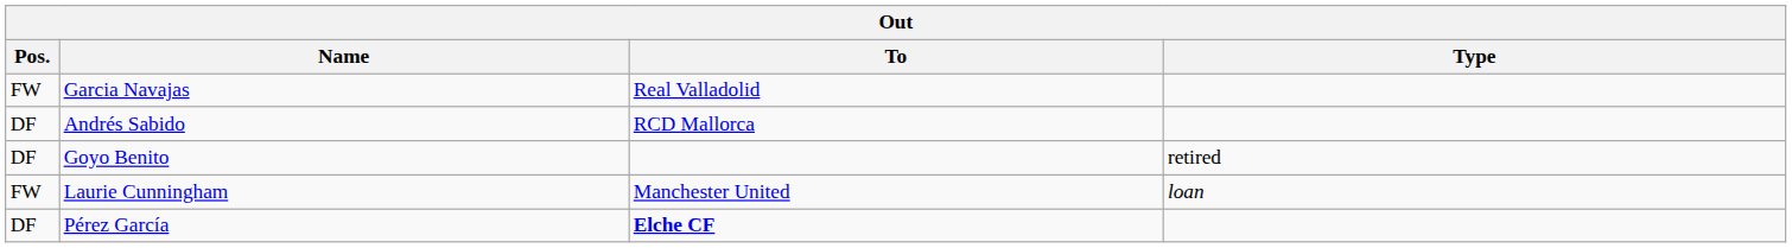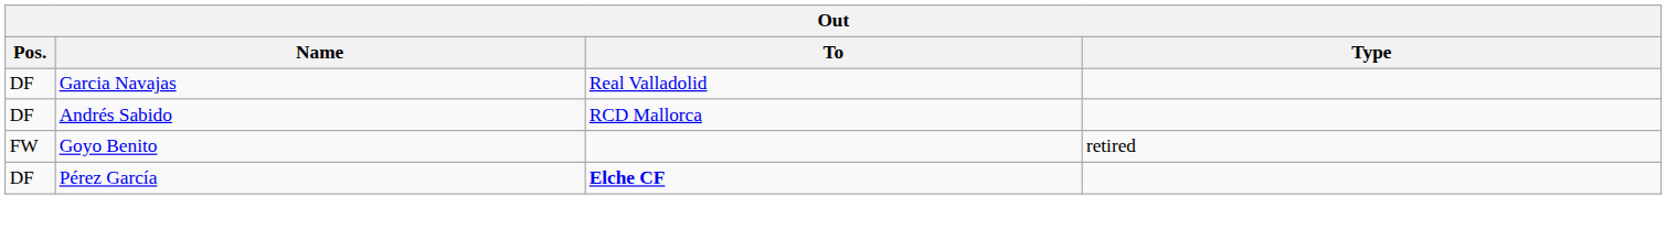 <table class="wikitable" style="font-size:90%;width:99%;">
 <tr>
 <th colspan="4">Out</th>
 </tr>
 <tr>
 <th width=3%>Pos.</th>
 <th width=32%>Name</th>
 <th width=30%>To</th>
 <th width=35%>Type</th>
 </tr>
 <tr>
-<td>FW</td>
+<td>DF</td>
 <td><a href='#'>Garcia Navajas</a></td>
 <td><a href='#'>Real Valladolid</a></td>
 <td></td>
 </tr>
 <tr>
 <td>DF</td>
 <td><a href='#'>Andrés Sabido</a></td>
 <td><a href='#'>RCD Mallorca</a></td>
 <td></td>
 </tr>
 <tr>
-<td>DF</td>
+<td>FW</td>
 <td><a href='#'>Goyo Benito</a></td>
 <td></td>
 <td>retired</td>
-</tr>
-<tr>
-<td>FW</td>
-<td><a href='#'>Laurie Cunningham</a></td>
-<td><a href='#'>Manchester United</a></td>
-<td><em>loan</em> </td>
 </tr>
 <tr>
 <td>DF</td>
 <td><a href='#'>Pérez García</a></td>
 <td><strong><a href='#'>Elche CF</a></strong></td>
 <td></td>
 </tr>
 </table>
